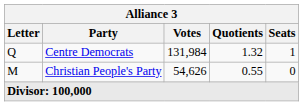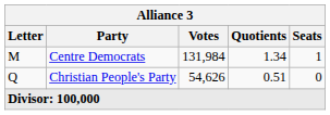 <table class="wikitable">
 <tr>
 <th colspan="5">Alliance 3</th>
 </tr>
 <tr>
 <th>Letter</th>
 <th>Party</th>
 <th>Votes</th>
 <th>Quotients</th>
 <th>Seats</th>
 </tr>
 <tr>
-<td style="text-align:left;">Q</td>
+<td style="text-align:left;">M</td>
 <td style="text-align:left;"><a href='#'>Centre Democrats</a></td>
 <td style="text-align:right;">131,984</td>
-<td style="text-align:right;">1.32</td>
+<td style="text-align:right;">1.34</td>
 <td style="text-align:right;">1</td>
 </tr>
 <tr>
-<td style="text-align:left;">M</td>
+<td style="text-align:left;">Q</td>
 <td style="text-align:left;"><a href='#'>Christian People's Party</a></td>
 <td style="text-align:right;">54,626</td>
-<td style="text-align:right;">0.55</td>
+<td style="text-align:right;">0.51</td>
 <td style="text-align:right;">0</td>
 </tr>
 <tr style="background-color:#E9E9E9">
 <td colspan="5" style="text-align:left;"><strong>Divisor: 100,000</strong></td>
 </tr>
 </table>
